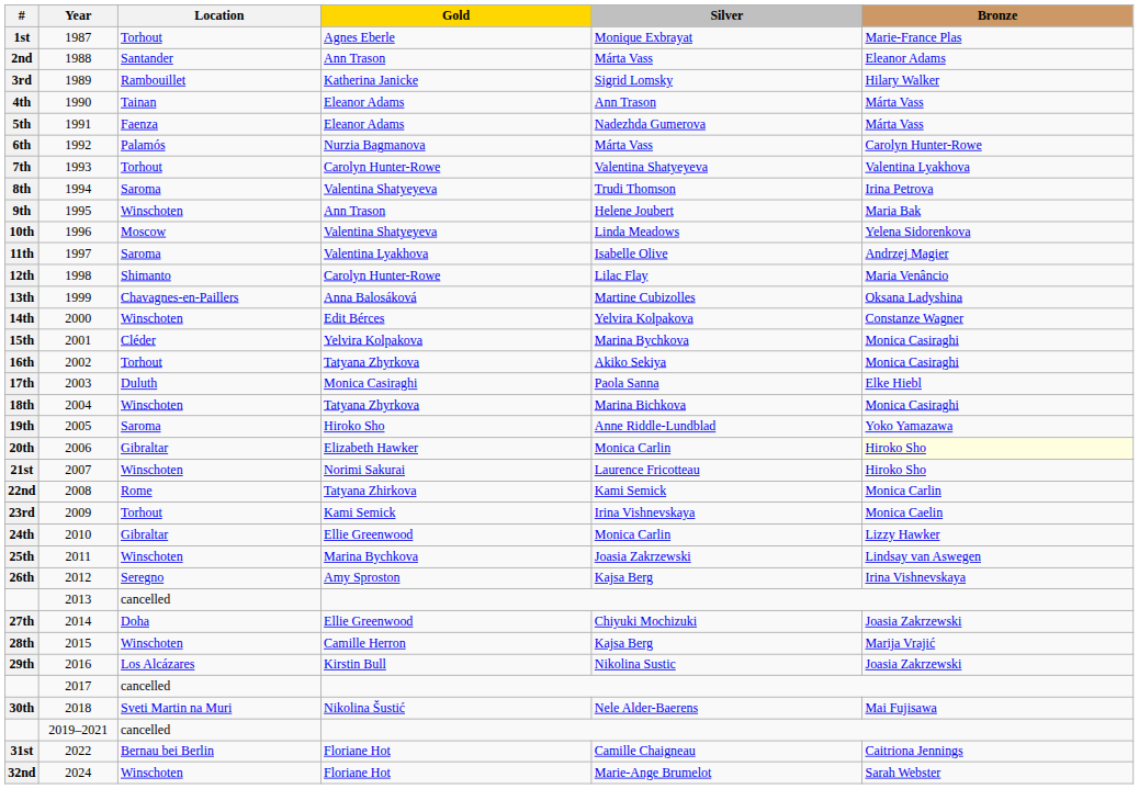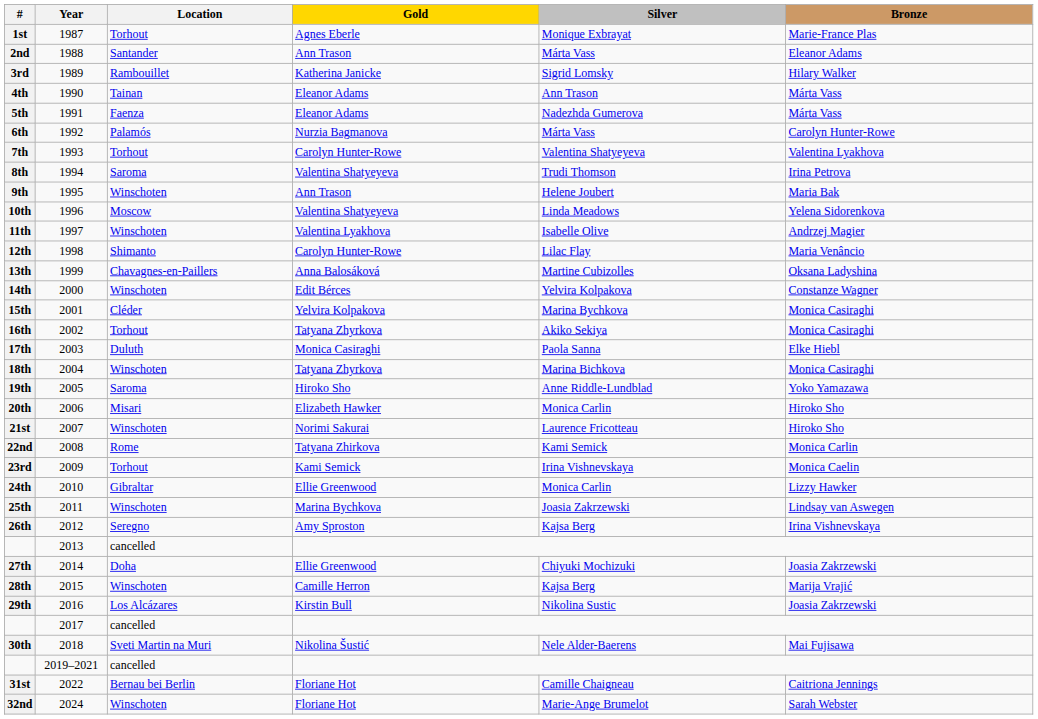 <table class="wikitable" style="font-size:90%; text-align:left;">
 <tr>
 <th width=3%>#</th>
 <th width7%>Year</th>
 <th width=18%>Location</th>
 <th style="background:gold" width=24%>Gold</th>
 <th style="background:silver" width=24%>Silver</th>
 <th style="background:#cc9966" width=24%>Bronze</th>
 </tr>
 <tr>
 <th>1st</th>
 <td align=center>1987</td>
 <td> <a href='#'>Torhout</a></td>
 <td> <a href='#'>Agnes Eberle</a></td>
 <td> <a href='#'>Monique Exbrayat</a></td>
 <td> <a href='#'>Marie-France Plas</a></td>
 </tr>
 <tr>
 <th>2nd</th>
 <td align=center>1988</td>
 <td> <a href='#'>Santander</a></td>
 <td> <a href='#'>Ann Trason</a></td>
 <td> <a href='#'>Márta Vass</a></td>
 <td> <a href='#'>Eleanor Adams</a></td>
 </tr>
 <tr>
 <th>3rd</th>
 <td align=center>1989</td>
 <td> <a href='#'>Rambouillet</a></td>
 <td> <a href='#'>Katherina Janicke</a></td>
 <td> <a href='#'>Sigrid Lomsky</a></td>
 <td> <a href='#'>Hilary Walker</a></td>
 </tr>
 <tr>
 <th>4th</th>
 <td align=center>1990</td>
 <td> <a href='#'>Tainan</a></td>
 <td> <a href='#'>Eleanor Adams</a></td>
 <td> <a href='#'>Ann Trason</a></td>
 <td> <a href='#'>Márta Vass</a></td>
 </tr>
 <tr>
 <th>5th</th>
 <td align=center>1991</td>
 <td> <a href='#'>Faenza</a></td>
 <td> <a href='#'>Eleanor Adams</a></td>
 <td> <a href='#'>Nadezhda Gumerova</a></td>
 <td> <a href='#'>Márta Vass</a></td>
 </tr>
 <tr>
 <th>6th</th>
 <td align=center>1992</td>
 <td> <a href='#'>Palamós</a></td>
 <td> <a href='#'>Nurzia Bagmanova</a></td>
 <td> <a href='#'>Márta Vass</a></td>
 <td> <a href='#'>Carolyn Hunter-Rowe</a></td>
 </tr>
 <tr>
 <th>7th</th>
 <td align=center>1993</td>
 <td> <a href='#'>Torhout</a></td>
 <td> <a href='#'>Carolyn Hunter-Rowe</a></td>
 <td> <a href='#'>Valentina Shatyeyeva</a></td>
 <td> <a href='#'>Valentina Lyakhova</a></td>
 </tr>
 <tr>
 <th>8th</th>
 <td align=center>1994</td>
 <td> <a href='#'>Saroma</a></td>
 <td> <a href='#'>Valentina Shatyeyeva</a></td>
 <td> <a href='#'>Trudi Thomson</a></td>
 <td> <a href='#'>Irina Petrova</a></td>
 </tr>
 <tr>
 <th>9th</th>
 <td align=center>1995</td>
 <td> <a href='#'>Winschoten</a></td>
 <td> <a href='#'>Ann Trason</a></td>
 <td> <a href='#'>Helene Joubert</a></td>
 <td> <a href='#'>Maria Bak</a></td>
 </tr>
 <tr>
 <th>10th</th>
 <td align=center>1996</td>
 <td> <a href='#'>Moscow</a></td>
 <td> <a href='#'>Valentina Shatyeyeva</a></td>
 <td> <a href='#'>Linda Meadows</a></td>
 <td> <a href='#'>Yelena Sidorenkova</a></td>
 </tr>
 <tr>
 <th>11th</th>
 <td align=center>1997</td>
-<td> <a href='#'>Saroma</a></td>
+<td> <a href='#'>Winschoten</a></td>
 <td> <a href='#'>Valentina Lyakhova</a></td>
 <td> <a href='#'>Isabelle Olive</a></td>
 <td> <a href='#'>Andrzej Magier</a></td>
 </tr>
 <tr>
 <th>12th</th>
 <td align=center>1998</td>
 <td> <a href='#'>Shimanto</a></td>
 <td> <a href='#'>Carolyn Hunter-Rowe</a></td>
 <td> <a href='#'>Lilac Flay</a></td>
 <td> <a href='#'>Maria Venâncio</a></td>
 </tr>
 <tr>
 <th>13th</th>
 <td align=center>1999</td>
 <td> <a href='#'>Chavagnes-en-Paillers</a></td>
 <td> <a href='#'>Anna Balosáková</a></td>
 <td> <a href='#'>Martine Cubizolles</a></td>
 <td> <a href='#'>Oksana Ladyshina</a></td>
 </tr>
 <tr>
 <th>14th</th>
 <td align=center>2000</td>
 <td> <a href='#'>Winschoten</a></td>
 <td> <a href='#'>Edit Bérces</a></td>
 <td> <a href='#'>Yelvira Kolpakova</a></td>
 <td> <a href='#'>Constanze Wagner</a></td>
 </tr>
 <tr>
 <th>15th</th>
 <td align=center>2001</td>
 <td> <a href='#'>Cléder</a></td>
 <td> <a href='#'>Yelvira Kolpakova</a></td>
 <td> <a href='#'>Marina Bychkova</a></td>
 <td> <a href='#'>Monica Casiraghi</a></td>
 </tr>
 <tr>
 <th>16th</th>
 <td align=center>2002</td>
 <td> <a href='#'>Torhout</a></td>
 <td> <a href='#'>Tatyana Zhyrkova</a></td>
 <td> <a href='#'>Akiko Sekiya</a></td>
 <td> <a href='#'>Monica Casiraghi</a></td>
 </tr>
 <tr>
 <th>17th</th>
 <td align=center>2003</td>
 <td> <a href='#'>Duluth</a></td>
 <td> <a href='#'>Monica Casiraghi</a></td>
 <td> <a href='#'>Paola Sanna</a></td>
 <td> <a href='#'>Elke Hiebl</a></td>
 </tr>
 <tr>
 <th>18th</th>
 <td align=center>2004</td>
 <td> <a href='#'>Winschoten</a></td>
 <td> <a href='#'>Tatyana Zhyrkova</a></td>
 <td> <a href='#'>Marina Bichkova</a></td>
 <td> <a href='#'>Monica Casiraghi</a></td>
 </tr>
 <tr>
 <th>19th</th>
 <td align=center>2005</td>
 <td> <a href='#'>Saroma</a></td>
 <td> <a href='#'>Hiroko Sho</a></td>
 <td> <a href='#'>Anne Riddle-Lundblad</a></td>
 <td> <a href='#'>Yoko Yamazawa</a></td>
 </tr>
 <tr>
 <th>20th</th>
 <td align=center>2006</td>
-<td> <a href='#'>Gibraltar</a></td>
+<td> <a href='#'>Misari</a></td>
 <td> <a href='#'>Elizabeth Hawker</a></td>
 <td> <a href='#'>Monica Carlin</a></td>
-<td style="background: lightyellow;"> <a href='#'>Hiroko Sho</a></td>
+<td> <a href='#'>Hiroko Sho</a></td>
 </tr>
 <tr>
 <th>21st</th>
 <td align=center>2007</td>
 <td> <a href='#'>Winschoten</a></td>
 <td> <a href='#'>Norimi Sakurai</a></td>
 <td> <a href='#'>Laurence Fricotteau</a></td>
 <td> <a href='#'>Hiroko Sho</a></td>
 </tr>
 <tr>
 <th>22nd</th>
 <td align=center>2008</td>
 <td> <a href='#'>Rome</a></td>
 <td> <a href='#'>Tatyana Zhirkova</a></td>
 <td> <a href='#'>Kami Semick</a></td>
 <td> <a href='#'>Monica Carlin</a></td>
 </tr>
 <tr>
 <th>23rd</th>
 <td align=center>2009</td>
 <td> <a href='#'>Torhout</a></td>
 <td> <a href='#'>Kami Semick</a></td>
 <td> <a href='#'>Irina Vishnevskaya</a></td>
 <td> <a href='#'>Monica Caelin</a></td>
 </tr>
 <tr>
 <th>24th</th>
 <td align=center>2010</td>
 <td> <a href='#'>Gibraltar</a></td>
 <td> <a href='#'>Ellie Greenwood</a></td>
 <td> <a href='#'>Monica Carlin</a></td>
 <td> <a href='#'>Lizzy Hawker</a></td>
 </tr>
 <tr>
 <th>25th</th>
 <td align=center>2011</td>
 <td> <a href='#'>Winschoten</a></td>
 <td> <a href='#'>Marina Bychkova</a></td>
 <td> <a href='#'>Joasia Zakrzewski</a></td>
 <td> <a href='#'>Lindsay van Aswegen</a></td>
 </tr>
 <tr>
 <th>26th</th>
 <td align=center>2012</td>
 <td> <a href='#'>Seregno</a></td>
 <td> <a href='#'>Amy Sproston</a></td>
 <td> <a href='#'>Kajsa Berg</a></td>
 <td> <a href='#'>Irina Vishnevskaya</a></td>
 </tr>
 <tr>
 <td></td>
 <td align=center>2013</td>
 <td>cancelled</td>
 </tr>
 <tr>
 <th>27th</th>
 <td align=center>2014</td>
 <td> <a href='#'>Doha</a></td>
 <td> <a href='#'>Ellie Greenwood</a></td>
 <td> <a href='#'>Chiyuki Mochizuki</a></td>
 <td> <a href='#'>Joasia Zakrzewski</a></td>
 </tr>
 <tr>
 <th>28th</th>
 <td align=center>2015</td>
 <td> <a href='#'>Winschoten</a></td>
 <td> <a href='#'>Camille Herron</a></td>
 <td> <a href='#'>Kajsa Berg</a></td>
 <td> <a href='#'>Marija Vrajić</a></td>
 </tr>
 <tr>
 <th>29th</th>
 <td align=center>2016</td>
 <td> <a href='#'>Los Alcázares</a></td>
 <td> <a href='#'>Kirstin Bull</a></td>
 <td> <a href='#'>Nikolina Sustic</a></td>
 <td> <a href='#'>Joasia Zakrzewski</a></td>
 </tr>
 <tr>
 <td></td>
 <td align=center>2017</td>
 <td>cancelled</td>
 </tr>
 <tr>
 <th>30th</th>
 <td align=center>2018</td>
 <td> <a href='#'>Sveti Martin na Muri</a></td>
 <td> <a href='#'>Nikolina Šustić</a></td>
 <td> <a href='#'>Nele Alder-Baerens</a></td>
 <td> <a href='#'>Mai Fujisawa</a></td>
 </tr>
 <tr>
 <td></td>
 <td align=center>2019–2021</td>
 <td>cancelled</td>
 </tr>
 <tr>
 <th>31st</th>
 <td align=center>2022</td>
 <td> <a href='#'>Bernau bei Berlin</a></td>
 <td> <a href='#'>Floriane Hot</a></td>
 <td> <a href='#'>Camille Chaigneau</a></td>
 <td> <a href='#'>Caitriona Jennings</a></td>
 </tr>
 <tr>
 <th>32nd</th>
 <td align="center">2024</td>
 <td> <a href='#'>Winschoten</a></td>
 <td> <a href='#'>Floriane Hot</a></td>
 <td><a href='#'>Marie-Ange Brumelot</a></td>
 <td> <a href='#'>Sarah Webster</a></td>
 </tr>
 </table>
